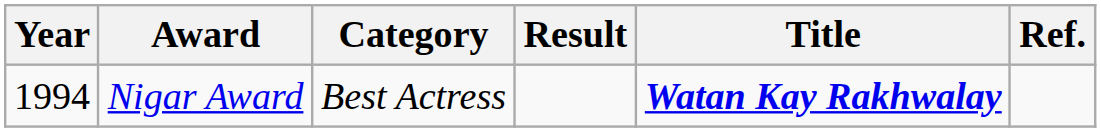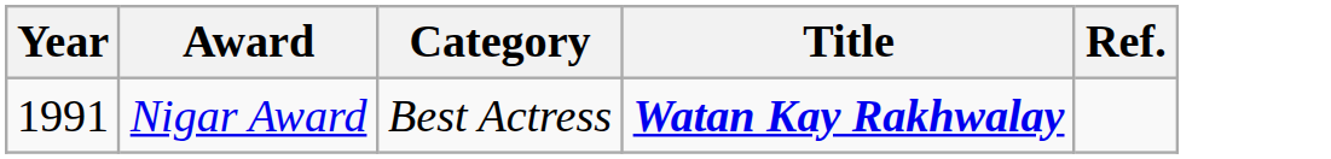 <table class="wikitable">
 <tr>
 <th>Year</th>
 <th>Award</th>
 <th>Category</th>
-<th>Result</th>
 <th>Title</th>
 <th>Ref.</th>
 </tr>
 <tr>
-<td>1994</td>
+<td>1991</td>
 <td><em><a href='#'>Nigar Award</a></em></td>
 <td><em>Best Actress</em></td>
-<td></td>
 <td><strong><em><a href='#'>Watan Kay Rakhwalay</a></em></strong></td>
 <td></td>
 </tr>
 </table>
